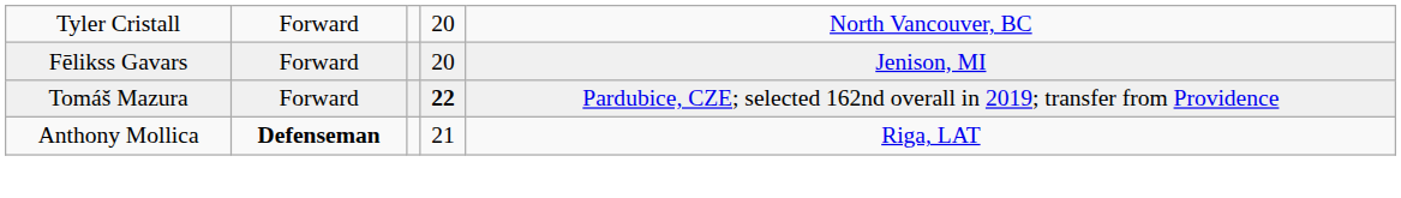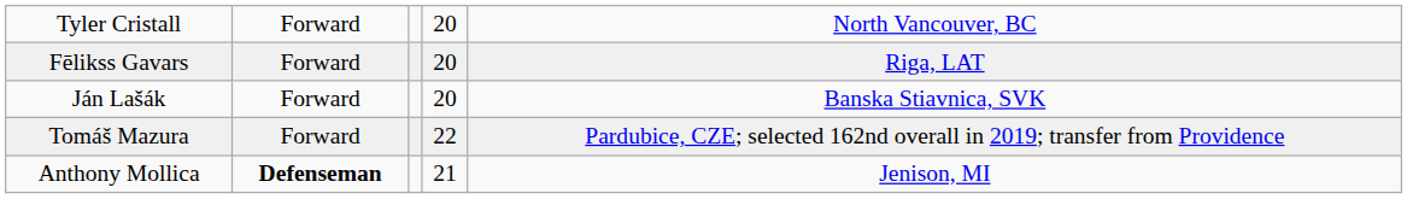 <table class="wikitable" width="60%">
 <tr align="center" bgcolor="">
 <td>Tyler Cristall</td>
 <td>Forward</td>
 <td></td>
 <td>20</td>
 <td><a href='#'>North Vancouver, BC</a></td>
 </tr>
 <tr align="center" bgcolor="f0f0f0">
 <td>Fēlikss Gavars</td>
 <td>Forward</td>
 <td></td>
 <td>20</td>
-<td><a href='#'>Jenison, MI</a></td>
+<td><a href='#'>Riga, LAT</a></td>
+</tr>
+<tr align="center" bgcolor="">
+<td>Ján Lašák</td>
+<td>Forward</td>
+<td></td>
+<td>20</td>
+<td><a href='#'>Banska Stiavnica, SVK</a></td>
 </tr>
 <tr align="center" bgcolor="f0f0f0">
 <td>Tomáš Mazura</td>
 <td>Forward</td>
 <td></td>
-<td><strong>22</strong></td>
+<td>22</td>
 <td><a href='#'>Pardubice, CZE</a>; selected 162nd overall in <a href='#'>2019</a>; transfer from <a href='#'>Providence</a></td>
 </tr>
 <tr align="center" bgcolor="">
 <td>Anthony Mollica</td>
 <td><strong>Defenseman</strong></td>
 <td></td>
 <td>21</td>
-<td><a href='#'>Riga, LAT</a></td>
+<td><a href='#'>Jenison, MI</a></td>
 </tr>
 </table>
